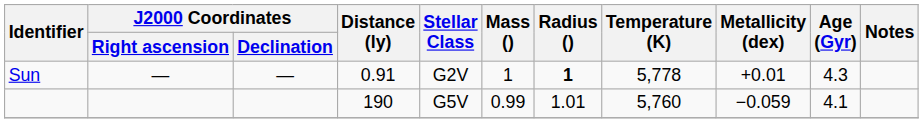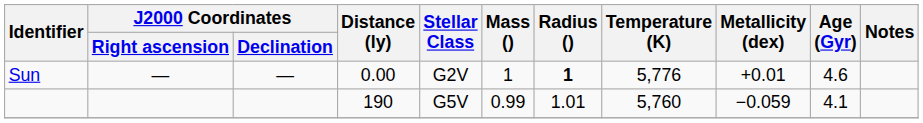 <table class="wikitable" style="text-align: center; white-space: nowrap;">
 <tr>
 <th rowspan="2">Identifier</th>
 <th colspan="2"><a href='#'>J2000</a> Coordinates</th>
 <th rowspan="2">Distance<br>(ly)</th>
 <th rowspan="2"><a href='#'>Stellar<br>Class</a></th>
 <th rowspan="2">Mass<br>()</th>
 <th rowspan="2">Radius<br>()</th>
 <th rowspan="2">Temperature<br>(K)</th>
 <th rowspan="2">Metallicity<br>(dex)</th>
 <th rowspan="2">Age<br>(<a href='#'>Gyr</a>)</th>
 <th rowspan="2">Notes</th>
 </tr>
 <tr>
 <th><a href='#'>Right ascension</a></th>
 <th><a href='#'>Declination</a></th>
 </tr>
 <tr>
 <td style="text-align:left;"><a href='#'>Sun</a></td>
 <td>—</td>
 <td>—</td>
-<td>0.91</td>
+<td>0.00</td>
 <td>G2V</td>
 <td>1</td>
 <td><strong>1</strong></td>
-<td>5,778</td>
+<td>5,776</td>
 <td>+0.01</td>
-<td>4.3</td>
+<td>4.6</td>
 <td></td>
 </tr>
 <tr>
 <td style="text-align:left;"></td>
 <td></td>
 <td></td>
 <td>190</td>
 <td>G5V</td>
 <td>0.99</td>
 <td>1.01</td>
 <td>5,760</td>
 <td>−0.059</td>
 <td>4.1</td>
 <td></td>
 </tr>
 <tr>
 </tr>
 </table>
